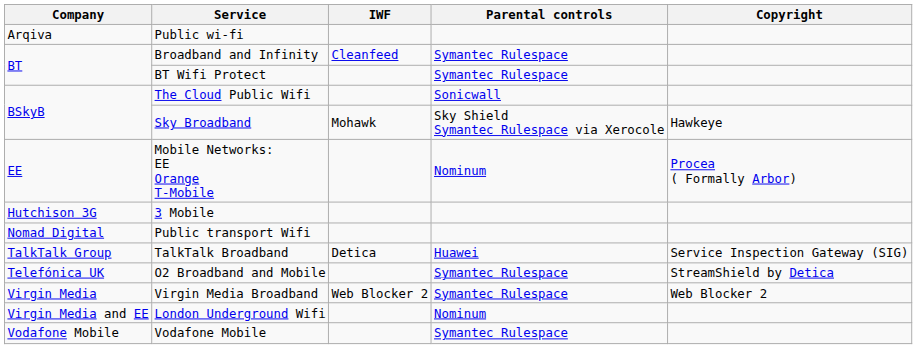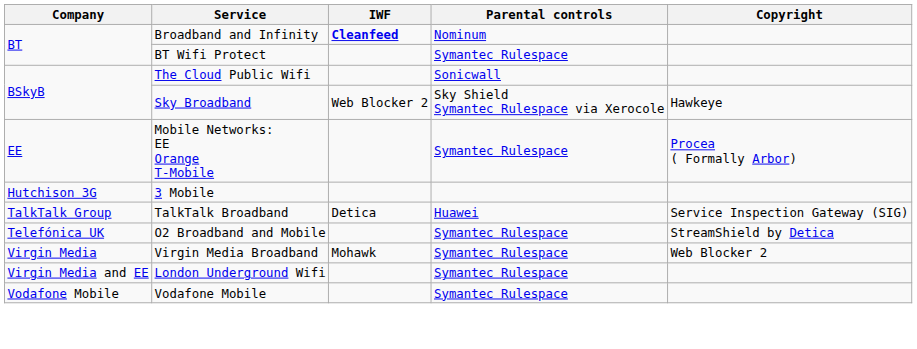 <table class="wikitable sortable">
 <tr>
 <th>Company</th>
 <th>Service</th>
 <th>IWF</th>
 <th>Parental controls</th>
 <th>Copyright</th>
 </tr>
 <tr>
-<td>Arqiva</td>
-<td>Public wi-fi</td>
-<td></td>
-<td></td>
-<td></td>
-</tr>
-<tr>
 <td rowspan="2"><a href='#'>BT</a></td>
 <td>Broadband and Infinity</td>
-<td><a href='#'>Cleanfeed</a></td>
-<td><a href='#'>Symantec Rulespace</a></td>
+<td><strong><a href='#'>Cleanfeed</a></strong></td>
+<td><a href='#'>Nominum</a></td>
 <td></td>
 </tr>
 <tr>
 <td>BT Wifi Protect</td>
 <td></td>
 <td><a href='#'>Symantec Rulespace</a></td>
 <td></td>
 </tr>
 <tr>
 <td rowspan="2"><a href='#'>BSkyB</a></td>
 <td><a href='#'>The Cloud</a> Public Wifi</td>
 <td></td>
 <td><a href='#'>Sonicwall</a></td>
 </tr>
 <tr>
 <td><a href='#'>Sky Broadband</a></td>
-<td>Mohawk</td>
+<td>Web Blocker 2</td>
 <td>Sky Shield<br><a href='#'>Symantec Rulespace</a> via Xerocole</td>
 <td>Hawkeye</td>
 </tr>
 <tr>
 <td><a href='#'>EE</a></td>
 <td>Mobile Networks:<br> EE<br><a href='#'>Orange</a><br><a href='#'>T-Mobile</a></td>
 <td></td>
-<td><a href='#'>Nominum</a></td>
+<td><a href='#'>Symantec Rulespace</a></td>
 <td><a href='#'>Procea</a><br>( Formally <a href='#'>Arbor</a>)</td>
 </tr>
 <tr>
 <td><a href='#'>Hutchison 3G</a></td>
 <td><a href='#'>3</a> Mobile</td>
-<td></td>
-<td></td>
-<td></td>
-</tr>
-<tr>
-<td><a href='#'>Nomad Digital</a></td>
-<td>Public transport Wifi</td>
 <td></td>
 <td></td>
 <td></td>
 </tr>
 <tr>
 <td><a href='#'>TalkTalk Group</a></td>
 <td>TalkTalk Broadband</td>
 <td>Detica</td>
 <td><a href='#'>Huawei</a></td>
 <td>Service Inspection Gateway (SIG)</td>
 </tr>
 <tr>
 <td><a href='#'>Telefónica UK</a></td>
 <td>O2 Broadband and Mobile</td>
 <td></td>
 <td><a href='#'>Symantec Rulespace</a></td>
 <td>StreamShield by <a href='#'>Detica</a></td>
 </tr>
 <tr>
 <td><a href='#'>Virgin Media</a></td>
 <td>Virgin Media Broadband</td>
-<td>Web Blocker 2</td>
+<td>Mohawk</td>
 <td><a href='#'>Symantec Rulespace</a></td>
 <td>Web Blocker 2</td>
 </tr>
 <tr>
 <td><a href='#'>Virgin Media</a> and <a href='#'>EE</a></td>
 <td><a href='#'>London Underground</a> Wifi</td>
 <td></td>
-<td><a href='#'>Nominum</a></td>
+<td><a href='#'>Symantec Rulespace</a></td>
 <td></td>
 </tr>
 <tr>
 <td><a href='#'>Vodafone</a> Mobile</td>
 <td>Vodafone Mobile</td>
 <td></td>
 <td><a href='#'>Symantec Rulespace</a></td>
 <td></td>
 </tr>
 </table>
